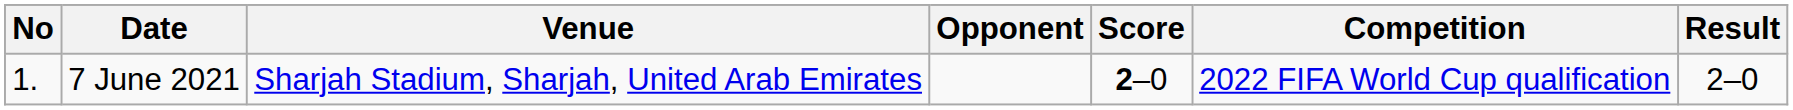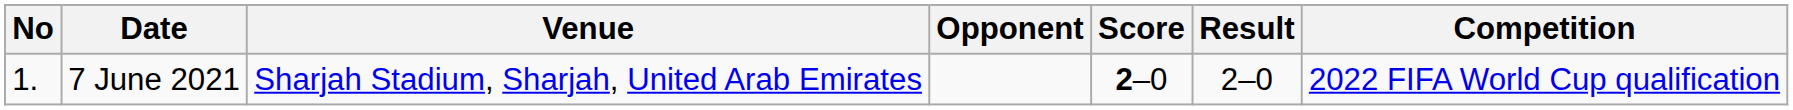 <table class="wikitable sortable">
 <tr>
 <th>No</th>
 <th>Date</th>
 <th>Venue</th>
 <th>Opponent</th>
 <th>Score</th>
+<th>Result</th>
 <th>Competition</th>
-<th>Result</th>
 </tr>
 <tr>
 <td>1.</td>
 <td>7 June 2021</td>
 <td><a href='#'>Sharjah Stadium</a>, <a href='#'>Sharjah</a>, <a href='#'>United Arab Emirates</a></td>
 <td></td>
 <td align="center"><strong>2</strong>–0</td>
+<td align="center">2–0</td>
 <td><a href='#'>2022 FIFA World Cup qualification</a></td>
-<td align="center">2–0</td>
 </tr>
 </table>
